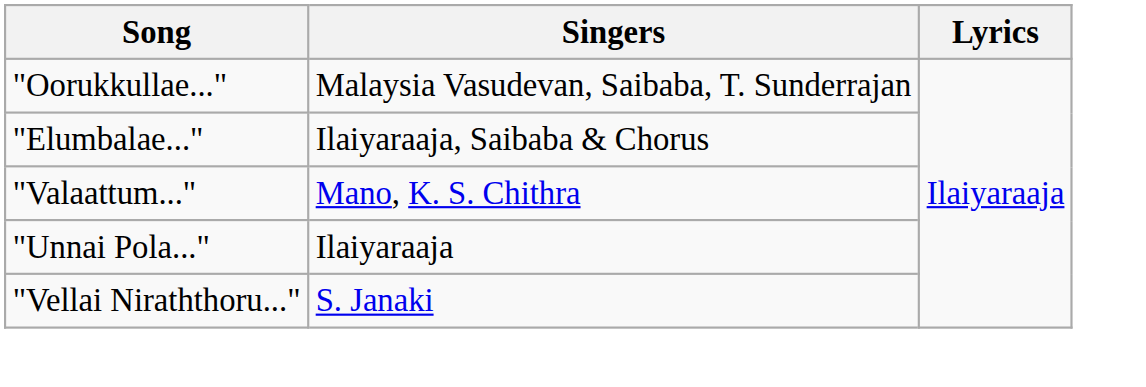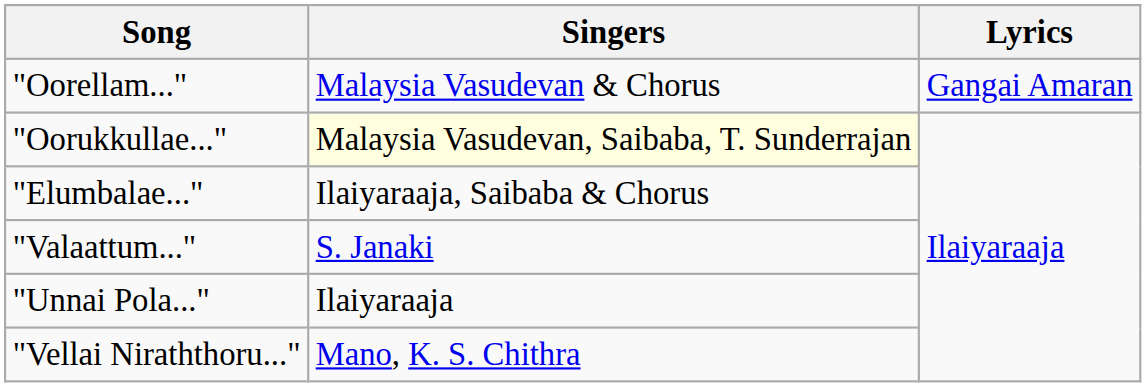 <table class="wikitable" style="font-size:95%;">
 <tr>
 <th>Song</th>
 <th>Singers</th>
 <th>Lyrics</th>
 </tr>
 <tr>
+<td>"Oorellam..."</td>
+<td><a href='#'>Malaysia Vasudevan</a> & Chorus</td>
+<td><a href='#'>Gangai Amaran</a></td>
+</tr>
+<tr>
 <td>"Oorukkullae..."</td>
-<td>Malaysia Vasudevan, Saibaba, T. Sunderrajan</td>
+<td style="background: lightyellow;">Malaysia Vasudevan, Saibaba, T. Sunderrajan</td>
 <td rowspan=5><a href='#'>Ilaiyaraaja</a></td>
 </tr>
 <tr>
 <td>"Elumbalae..."</td>
 <td>Ilaiyaraaja, Saibaba & Chorus</td>
 </tr>
 <tr>
 <td>"Valaattum..."</td>
-<td><a href='#'>Mano</a>, <a href='#'>K. S. Chithra</a></td>
+<td><a href='#'>S. Janaki</a></td>
 </tr>
 <tr>
 <td>"Unnai Pola..."</td>
 <td>Ilaiyaraaja</td>
 </tr>
 <tr>
 <td>"Vellai Niraththoru..."</td>
-<td><a href='#'>S. Janaki</a></td>
+<td><a href='#'>Mano</a>, <a href='#'>K. S. Chithra</a></td>
 </tr>
 </table>
